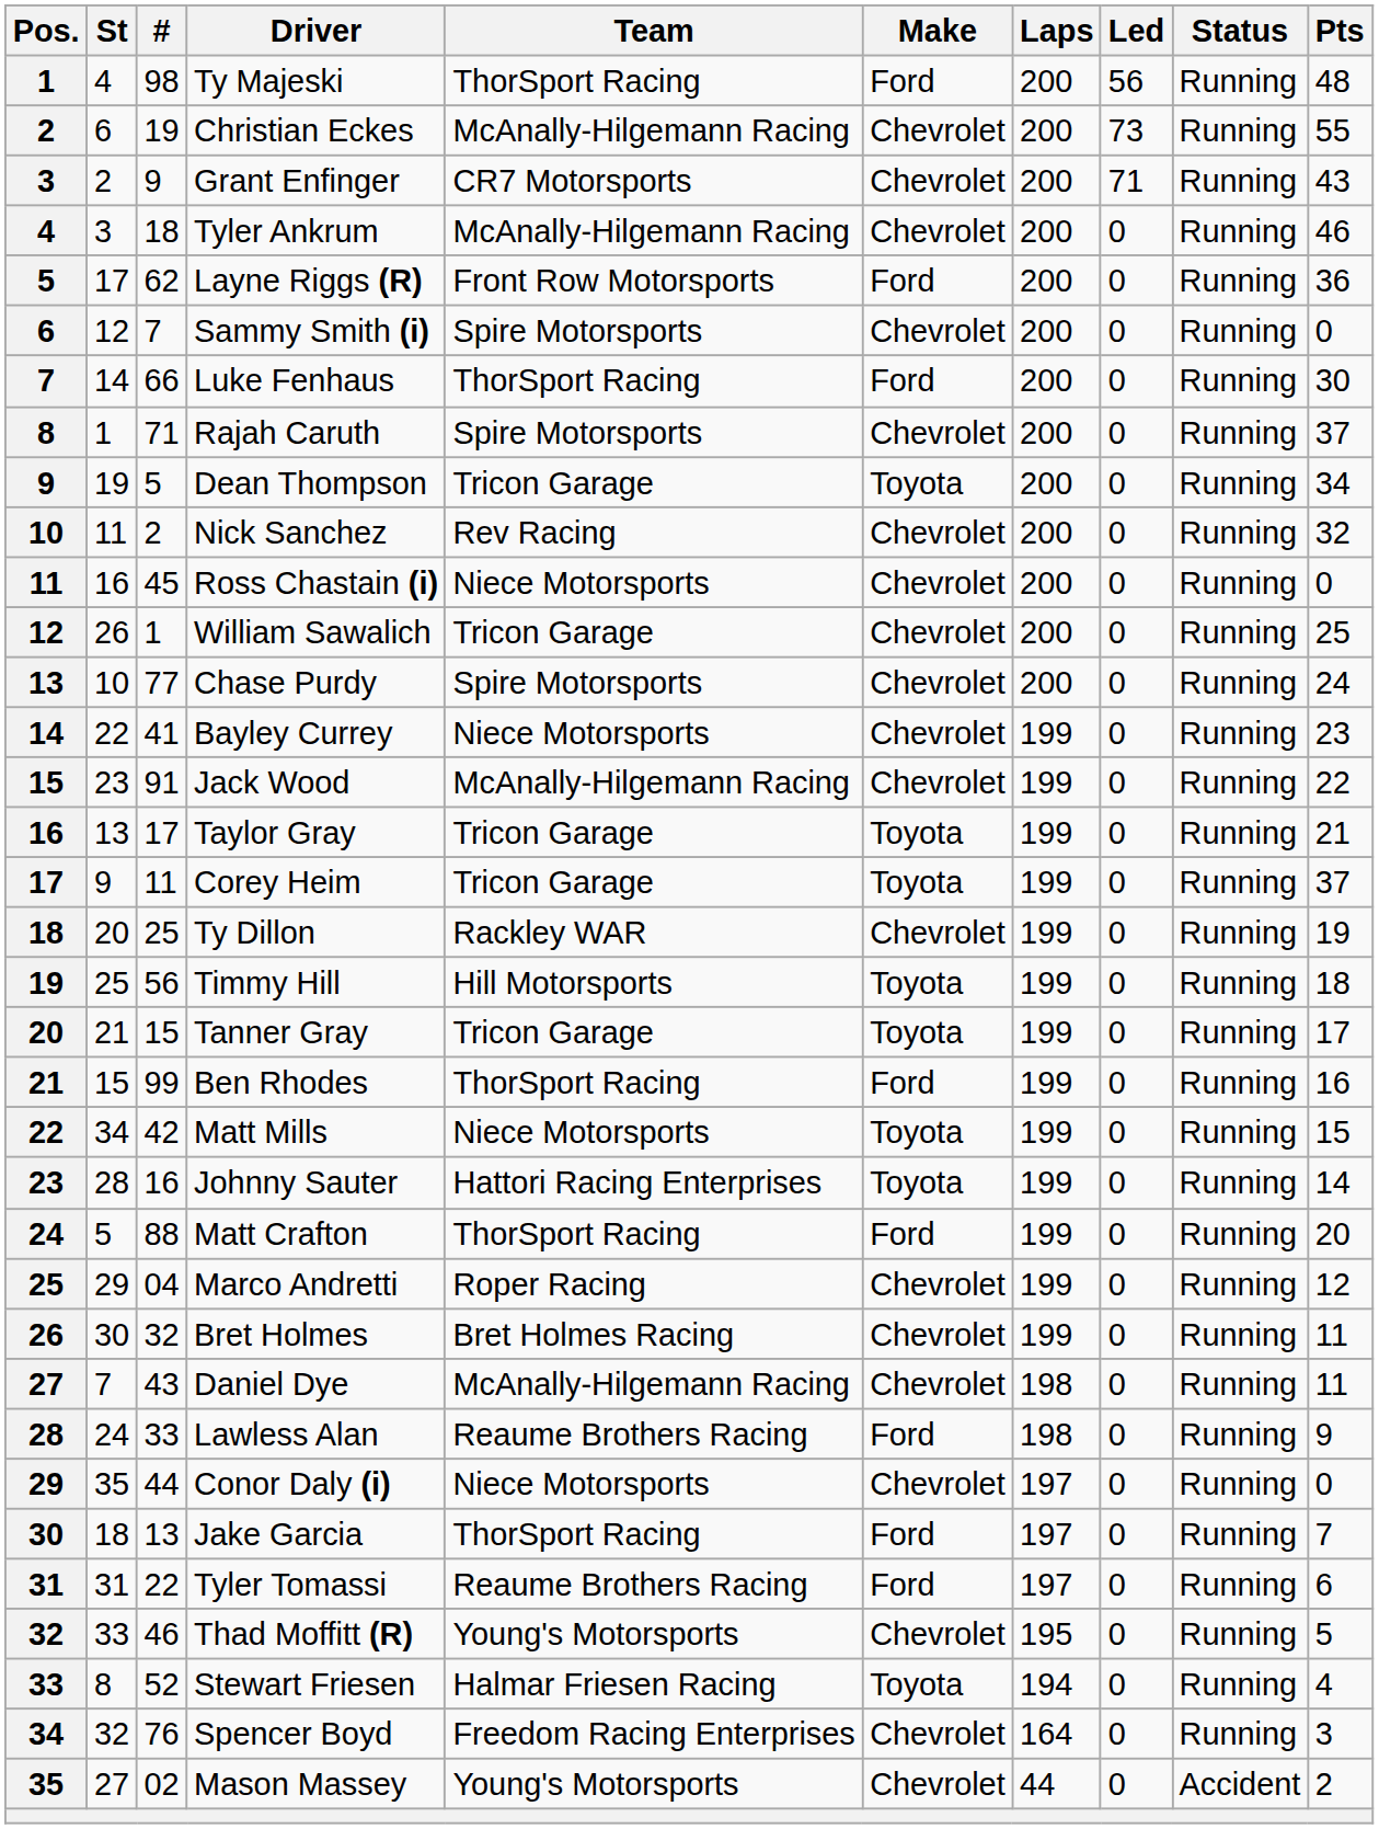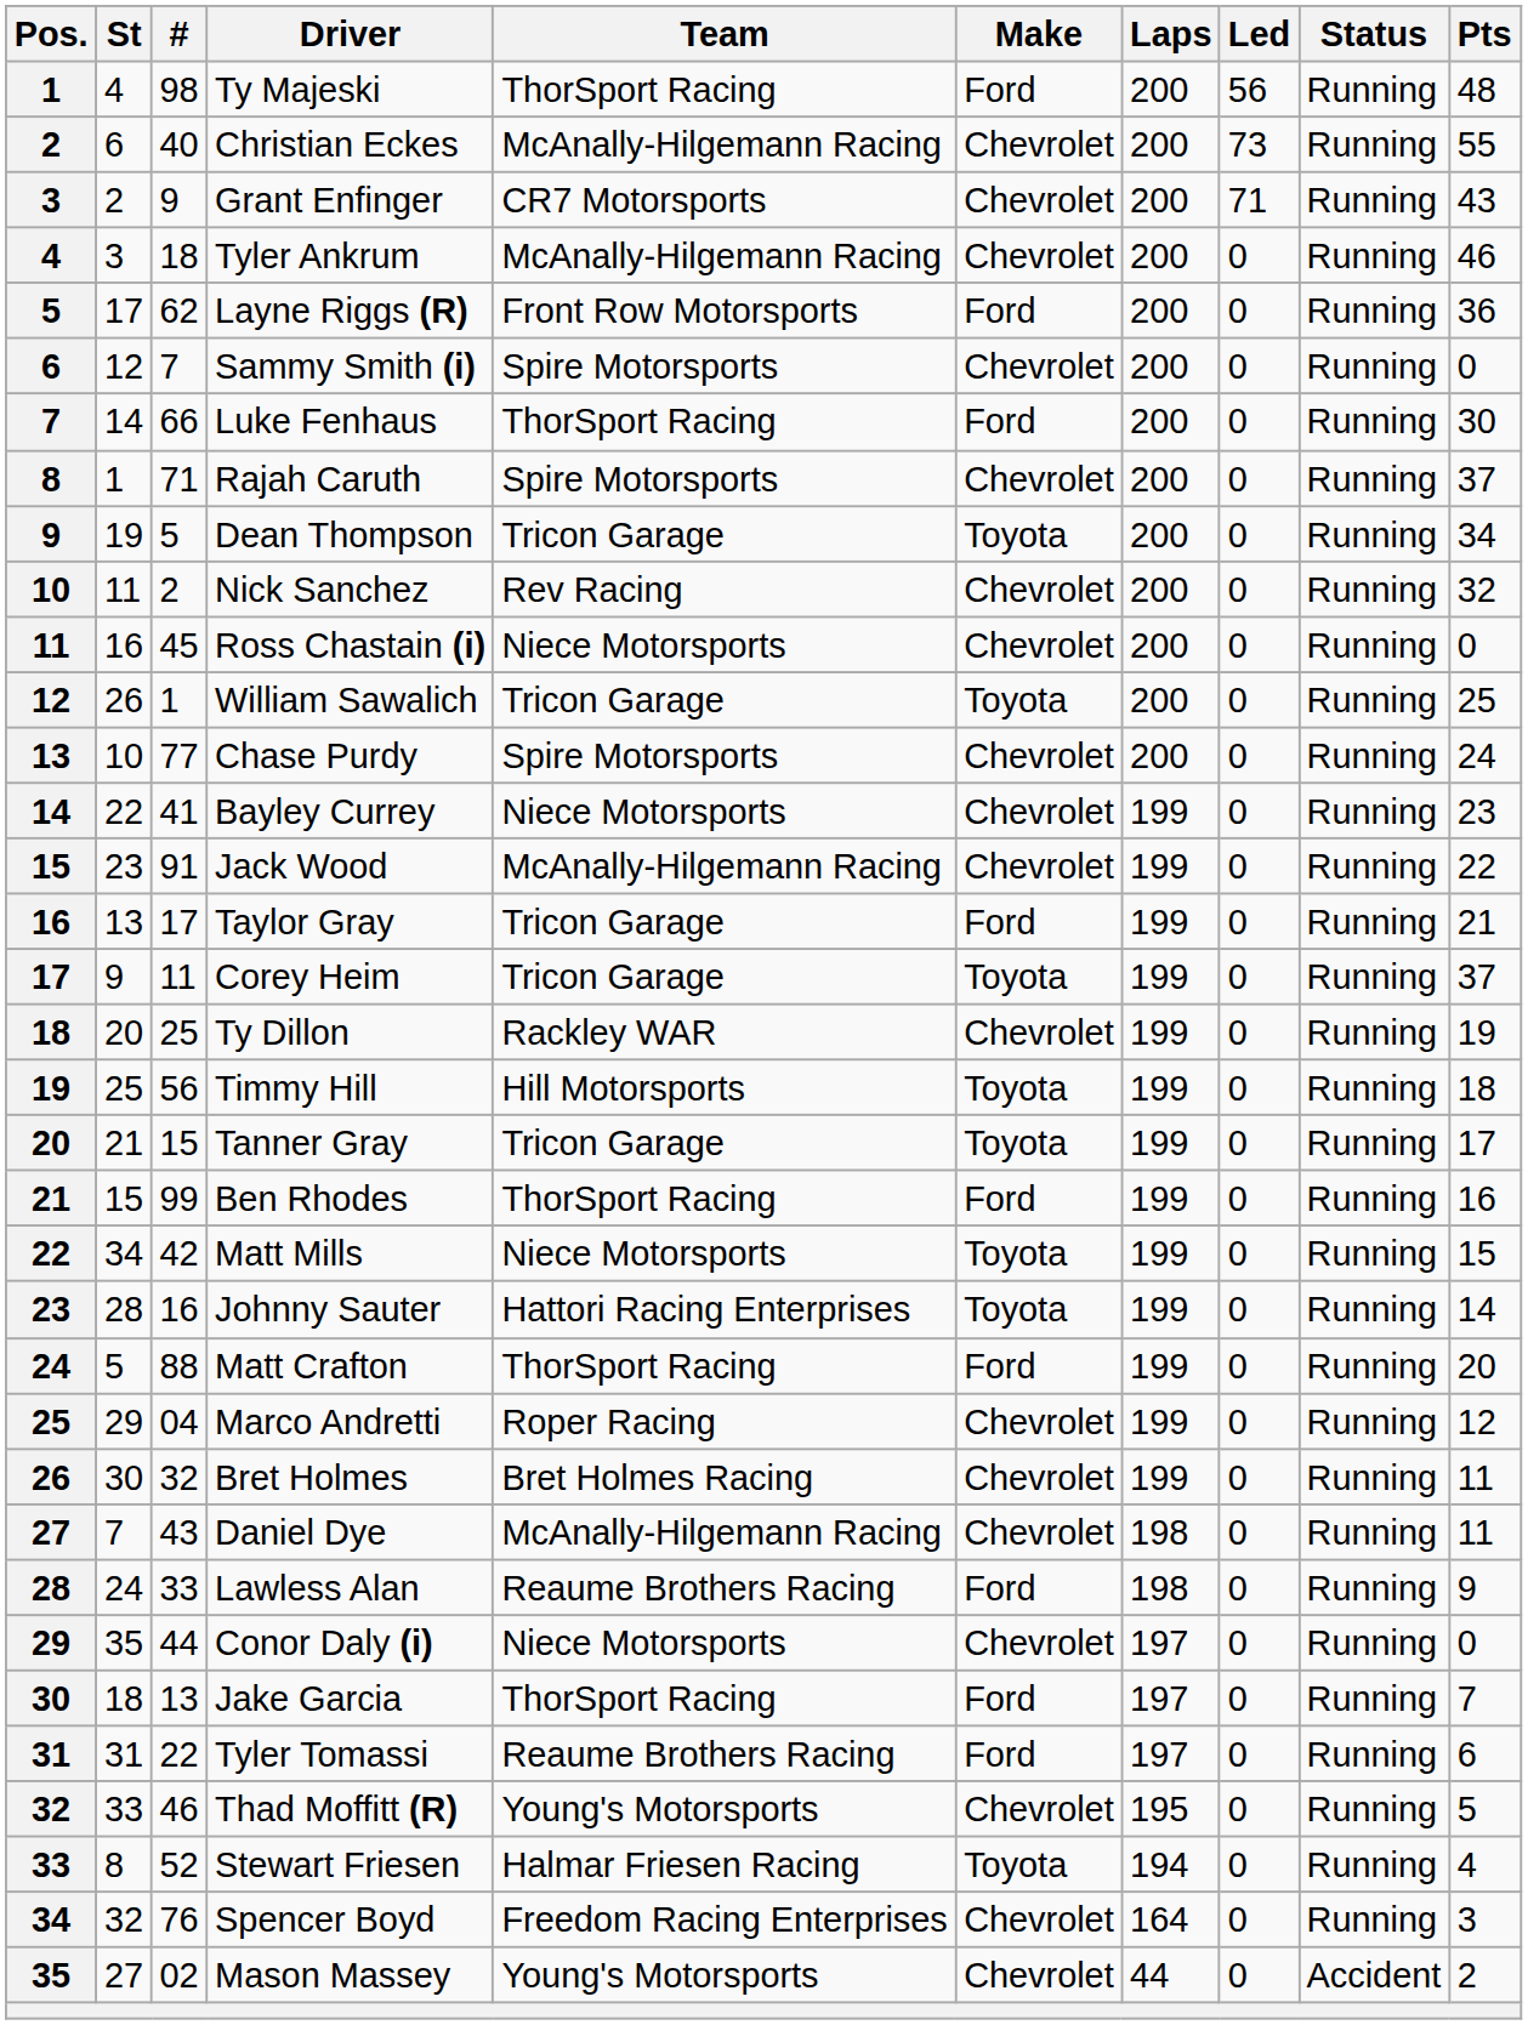 <table class="wikitable" style="font-size:95%">
 <tr>
 <th>Pos.</th>
 <th>St</th>
 <th>#</th>
 <th>Driver</th>
 <th>Team</th>
 <th>Make</th>
 <th>Laps</th>
 <th>Led</th>
 <th>Status</th>
 <th>Pts</th>
 </tr>
 <tr>
 <th>1</th>
 <td>4</td>
 <td>98</td>
 <td>Ty Majeski</td>
 <td>ThorSport Racing</td>
 <td>Ford</td>
 <td>200</td>
 <td>56</td>
 <td>Running</td>
 <td>48</td>
 </tr>
 <tr>
 <th>2</th>
 <td>6</td>
-<td>19</td>
+<td>40</td>
 <td>Christian Eckes</td>
 <td>McAnally-Hilgemann Racing</td>
 <td>Chevrolet</td>
 <td>200</td>
 <td>73</td>
 <td>Running</td>
 <td>55</td>
 </tr>
 <tr>
 <th>3</th>
 <td>2</td>
 <td>9</td>
 <td>Grant Enfinger</td>
 <td>CR7 Motorsports</td>
 <td>Chevrolet</td>
 <td>200</td>
 <td>71</td>
 <td>Running</td>
 <td>43</td>
 </tr>
 <tr>
 <th>4</th>
 <td>3</td>
 <td>18</td>
 <td>Tyler Ankrum</td>
 <td>McAnally-Hilgemann Racing</td>
 <td>Chevrolet</td>
 <td>200</td>
 <td>0</td>
 <td>Running</td>
 <td>46</td>
 </tr>
 <tr>
 <th>5</th>
 <td>17</td>
 <td>62</td>
 <td>Layne Riggs <strong>(R)</strong></td>
 <td>Front Row Motorsports</td>
 <td>Ford</td>
 <td>200</td>
 <td>0</td>
 <td>Running</td>
 <td>36</td>
 </tr>
 <tr>
 <th>6</th>
 <td>12</td>
 <td>7</td>
 <td>Sammy Smith <strong>(i)</strong></td>
 <td>Spire Motorsports</td>
 <td>Chevrolet</td>
 <td>200</td>
 <td>0</td>
 <td>Running</td>
 <td>0</td>
 </tr>
 <tr>
 <th>7</th>
 <td>14</td>
 <td>66</td>
 <td>Luke Fenhaus</td>
 <td>ThorSport Racing</td>
 <td>Ford</td>
 <td>200</td>
 <td>0</td>
 <td>Running</td>
 <td>30</td>
 </tr>
 <tr>
 <th>8</th>
 <td>1</td>
 <td>71</td>
 <td>Rajah Caruth</td>
 <td>Spire Motorsports</td>
 <td>Chevrolet</td>
 <td>200</td>
 <td>0</td>
 <td>Running</td>
 <td>37</td>
 </tr>
 <tr>
 <th>9</th>
 <td>19</td>
 <td>5</td>
 <td>Dean Thompson</td>
 <td>Tricon Garage</td>
 <td>Toyota</td>
 <td>200</td>
 <td>0</td>
 <td>Running</td>
 <td>34</td>
 </tr>
 <tr>
 <th>10</th>
 <td>11</td>
 <td>2</td>
 <td>Nick Sanchez</td>
 <td>Rev Racing</td>
 <td>Chevrolet</td>
 <td>200</td>
 <td>0</td>
 <td>Running</td>
 <td>32</td>
 </tr>
 <tr>
 <th>11</th>
 <td>16</td>
 <td>45</td>
 <td>Ross Chastain <strong>(i)</strong></td>
 <td>Niece Motorsports</td>
 <td>Chevrolet</td>
 <td>200</td>
 <td>0</td>
 <td>Running</td>
 <td>0</td>
 </tr>
 <tr>
 <th>12</th>
 <td>26</td>
 <td>1</td>
 <td>William Sawalich</td>
 <td>Tricon Garage</td>
-<td>Chevrolet</td>
+<td>Toyota</td>
 <td>200</td>
 <td>0</td>
 <td>Running</td>
 <td>25</td>
 </tr>
 <tr>
 <th>13</th>
 <td>10</td>
 <td>77</td>
 <td>Chase Purdy</td>
 <td>Spire Motorsports</td>
 <td>Chevrolet</td>
 <td>200</td>
 <td>0</td>
 <td>Running</td>
 <td>24</td>
 </tr>
 <tr>
 <th>14</th>
 <td>22</td>
 <td>41</td>
 <td>Bayley Currey</td>
 <td>Niece Motorsports</td>
 <td>Chevrolet</td>
 <td>199</td>
 <td>0</td>
 <td>Running</td>
 <td>23</td>
 </tr>
 <tr>
 <th>15</th>
 <td>23</td>
 <td>91</td>
 <td>Jack Wood</td>
 <td>McAnally-Hilgemann Racing</td>
 <td>Chevrolet</td>
 <td>199</td>
 <td>0</td>
 <td>Running</td>
 <td>22</td>
 </tr>
 <tr>
 <th>16</th>
 <td>13</td>
 <td>17</td>
 <td>Taylor Gray</td>
 <td>Tricon Garage</td>
-<td>Toyota</td>
+<td>Ford</td>
 <td>199</td>
 <td>0</td>
 <td>Running</td>
 <td>21</td>
 </tr>
 <tr>
 <th>17</th>
 <td>9</td>
 <td>11</td>
 <td>Corey Heim</td>
 <td>Tricon Garage</td>
 <td>Toyota</td>
 <td>199</td>
 <td>0</td>
 <td>Running</td>
 <td>37</td>
 </tr>
 <tr>
 <th>18</th>
 <td>20</td>
 <td>25</td>
 <td>Ty Dillon</td>
 <td>Rackley WAR</td>
 <td>Chevrolet</td>
 <td>199</td>
 <td>0</td>
 <td>Running</td>
 <td>19</td>
 </tr>
 <tr>
 <th>19</th>
 <td>25</td>
 <td>56</td>
 <td>Timmy Hill</td>
 <td>Hill Motorsports</td>
 <td>Toyota</td>
 <td>199</td>
 <td>0</td>
 <td>Running</td>
 <td>18</td>
 </tr>
 <tr>
 <th>20</th>
 <td>21</td>
 <td>15</td>
 <td>Tanner Gray</td>
 <td>Tricon Garage</td>
 <td>Toyota</td>
 <td>199</td>
 <td>0</td>
 <td>Running</td>
 <td>17</td>
 </tr>
 <tr>
 <th>21</th>
 <td>15</td>
 <td>99</td>
 <td>Ben Rhodes</td>
 <td>ThorSport Racing</td>
 <td>Ford</td>
 <td>199</td>
 <td>0</td>
 <td>Running</td>
 <td>16</td>
 </tr>
 <tr>
 <th>22</th>
 <td>34</td>
 <td>42</td>
 <td>Matt Mills</td>
 <td>Niece Motorsports</td>
 <td>Toyota</td>
 <td>199</td>
 <td>0</td>
 <td>Running</td>
 <td>15</td>
 </tr>
 <tr>
 <th>23</th>
 <td>28</td>
 <td>16</td>
 <td>Johnny Sauter</td>
 <td>Hattori Racing Enterprises</td>
 <td>Toyota</td>
 <td>199</td>
 <td>0</td>
 <td>Running</td>
 <td>14</td>
 </tr>
 <tr>
 <th>24</th>
 <td>5</td>
 <td>88</td>
 <td>Matt Crafton</td>
 <td>ThorSport Racing</td>
 <td>Ford</td>
 <td>199</td>
 <td>0</td>
 <td>Running</td>
 <td>20</td>
 </tr>
 <tr>
 <th>25</th>
 <td>29</td>
 <td>04</td>
 <td>Marco Andretti</td>
 <td>Roper Racing</td>
 <td>Chevrolet</td>
 <td>199</td>
 <td>0</td>
 <td>Running</td>
 <td>12</td>
 </tr>
 <tr>
 <th>26</th>
 <td>30</td>
 <td>32</td>
 <td>Bret Holmes</td>
 <td>Bret Holmes Racing</td>
 <td>Chevrolet</td>
 <td>199</td>
 <td>0</td>
 <td>Running</td>
 <td>11</td>
 </tr>
 <tr>
 <th>27</th>
 <td>7</td>
 <td>43</td>
 <td>Daniel Dye</td>
 <td>McAnally-Hilgemann Racing</td>
 <td>Chevrolet</td>
 <td>198</td>
 <td>0</td>
 <td>Running</td>
 <td>11</td>
 </tr>
 <tr>
 <th>28</th>
 <td>24</td>
 <td>33</td>
 <td>Lawless Alan</td>
 <td>Reaume Brothers Racing</td>
 <td>Ford</td>
 <td>198</td>
 <td>0</td>
 <td>Running</td>
 <td>9</td>
 </tr>
 <tr>
 <th>29</th>
 <td>35</td>
 <td>44</td>
 <td>Conor Daly <strong>(i)</strong></td>
 <td>Niece Motorsports</td>
 <td>Chevrolet</td>
 <td>197</td>
 <td>0</td>
 <td>Running</td>
 <td>0</td>
 </tr>
 <tr>
 <th>30</th>
 <td>18</td>
 <td>13</td>
 <td>Jake Garcia</td>
 <td>ThorSport Racing</td>
 <td>Ford</td>
 <td>197</td>
 <td>0</td>
 <td>Running</td>
 <td>7</td>
 </tr>
 <tr>
 <th>31</th>
 <td>31</td>
 <td>22</td>
 <td>Tyler Tomassi</td>
 <td>Reaume Brothers Racing</td>
 <td>Ford</td>
 <td>197</td>
 <td>0</td>
 <td>Running</td>
 <td>6</td>
 </tr>
 <tr>
 <th>32</th>
 <td>33</td>
 <td>46</td>
 <td>Thad Moffitt <strong>(R)</strong></td>
 <td>Young's Motorsports</td>
 <td>Chevrolet</td>
 <td>195</td>
 <td>0</td>
 <td>Running</td>
 <td>5</td>
 </tr>
 <tr>
 <th>33</th>
 <td>8</td>
 <td>52</td>
 <td>Stewart Friesen</td>
 <td>Halmar Friesen Racing</td>
 <td>Toyota</td>
 <td>194</td>
 <td>0</td>
 <td>Running</td>
 <td>4</td>
 </tr>
 <tr>
 <th>34</th>
 <td>32</td>
 <td>76</td>
 <td>Spencer Boyd</td>
 <td>Freedom Racing Enterprises</td>
 <td>Chevrolet</td>
 <td>164</td>
 <td>0</td>
 <td>Running</td>
 <td>3</td>
 </tr>
 <tr>
 <th>35</th>
 <td>27</td>
 <td>02</td>
 <td>Mason Massey</td>
 <td>Young's Motorsports</td>
 <td>Chevrolet</td>
 <td>44</td>
 <td>0</td>
 <td>Accident</td>
 <td>2</td>
 </tr>
 <tr>
 <th colspan="10"></th>
 </tr>
 </table>
